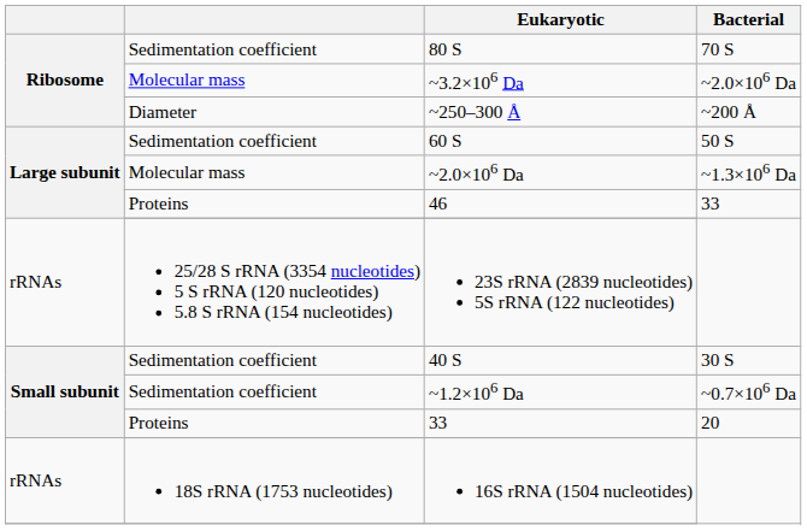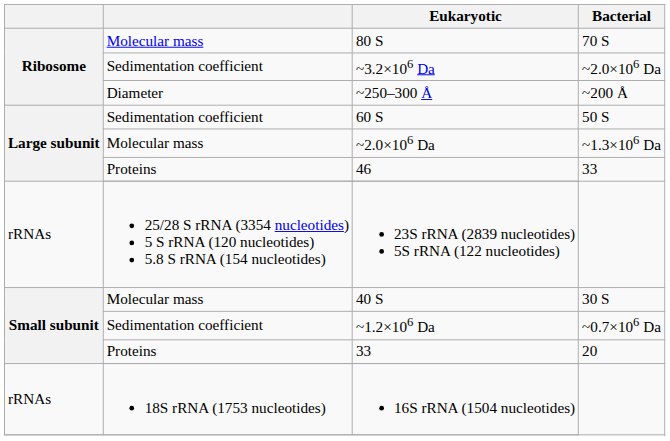 <table class="wikitable" style="text-align:left">
 <tr>
 <th></th>
 <th></th>
 <th>Eukaryotic</th>
 <th>Bacterial</th>
 </tr>
 <tr>
 <th rowspan="3">Ribosome</th>
-<td>Sedimentation coefficient</td>
+<td><a href='#'>Molecular mass</a></td>
 <td>80 S</td>
 <td>70 S</td>
 </tr>
 <tr>
-<td><a href='#'>Molecular mass</a></td>
+<td>Sedimentation coefficient</td>
 <td>~3.2×10<sup>6</sup> <a href='#'>Da</a></td>
 <td>~2.0×10<sup>6</sup> Da</td>
 </tr>
 <tr>
 <td>Diameter</td>
 <td>~250–300 <a href='#'>Å</a></td>
 <td>~200 Å</td>
 </tr>
 <tr>
 <th rowspan="4">Large subunit</th>
 <td>Sedimentation coefficient</td>
 <td>60 S</td>
 <td>50 S</td>
 </tr>
 <tr>
 <td>Molecular mass</td>
 <td>~2.0×10<sup>6</sup> Da</td>
 <td>~1.3×10<sup>6</sup> Da</td>
 </tr>
 <tr>
 <td>Proteins</td>
 <td>46</td>
 <td>33</td>
 </tr>
 <tr>
 </tr>
 <tr>
 <td>rRNAs</td>
 <td><br><ul><li>25/28 S rRNA (3354 <a href='#'>nucleotides</a>)</li><li>5 S rRNA (120 nucleotides)</li><li>5.8 S rRNA (154 nucleotides)</li></ul></td>
 <td><br><ul><li>23S rRNA (2839 nucleotides)</li><li>5S rRNA (122 nucleotides)</li></ul></td>
 </tr>
 <tr>
 <th rowspan="4">Small subunit</th>
-<td>Sedimentation coefficient</td>
+<td>Molecular mass</td>
 <td>40 S</td>
 <td>30 S</td>
 </tr>
 <tr>
 <td>Sedimentation coefficient</td>
 <td>~1.2×10<sup>6</sup> Da</td>
 <td>~0.7×10<sup>6</sup> Da</td>
 </tr>
 <tr>
 <td>Proteins</td>
 <td>33</td>
 <td>20</td>
 </tr>
 <tr>
 </tr>
 <tr>
 <td>rRNAs</td>
 <td><br><ul><li>18S rRNA (1753 nucleotides)</li></ul></td>
 <td><br><ul><li>16S rRNA (1504 nucleotides)</li></ul></td>
 </tr>
 <tr>
 </tr>
 </table>
